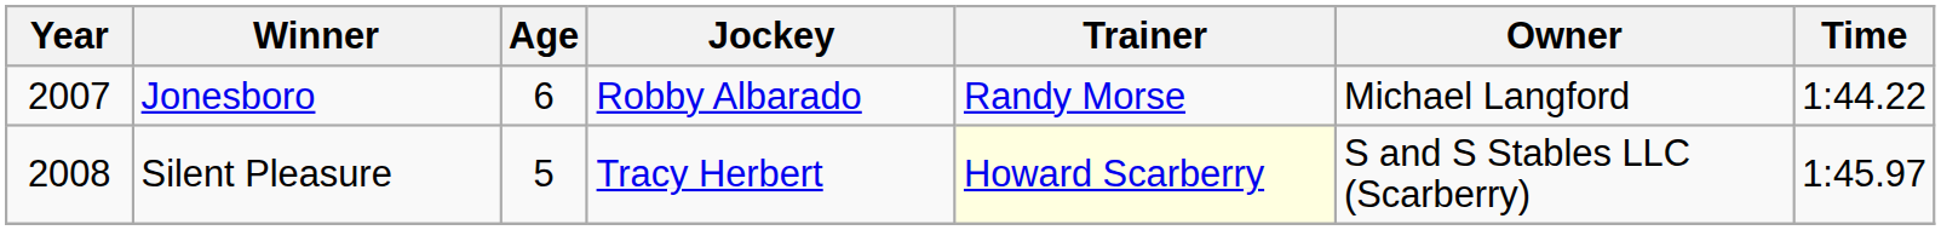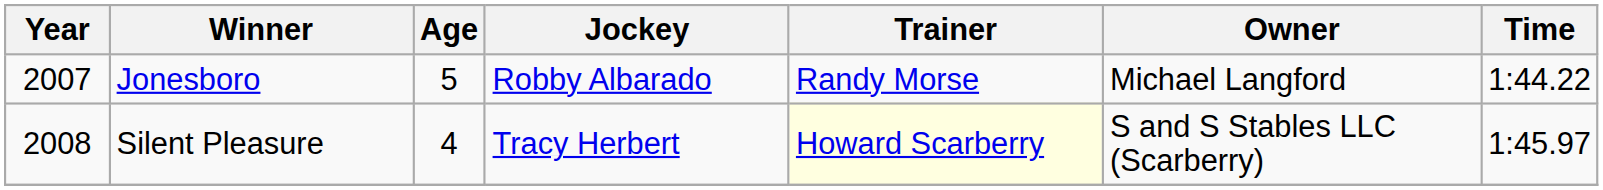 <table class="wikitable sortable" style="font-size:90%">
 <tr>
 <th style="width:42px">Year<br></th>
 <th style="width:135px">Winner<br></th>
 <th>Age<br></th>
 <th style="width:135px">Jockey<br></th>
 <th style="width:140px">Trainer<br></th>
 <th style="width:170px">Owner<br></th>
 <th>Time</th>
 </tr>
 <tr>
 <td align=center>2007</td>
 <td><a href='#'>Jonesboro</a></td>
-<td align=center>6</td>
+<td align=center>5</td>
 <td><a href='#'>Robby Albarado</a></td>
 <td><a href='#'>Randy Morse</a></td>
 <td>Michael Langford</td>
 <td align=center>1:44.22</td>
 </tr>
 <tr>
 <td align=center>2008</td>
 <td>Silent Pleasure</td>
-<td align=center>5</td>
+<td align=center>4</td>
 <td><a href='#'>Tracy Herbert</a></td>
 <td style="background: lightyellow;"><a href='#'>Howard Scarberry</a></td>
 <td>S and S Stables LLC (Scarberry)</td>
 <td align=center>1:45.97</td>
 </tr>
 <tr>
 </tr>
 </table>
